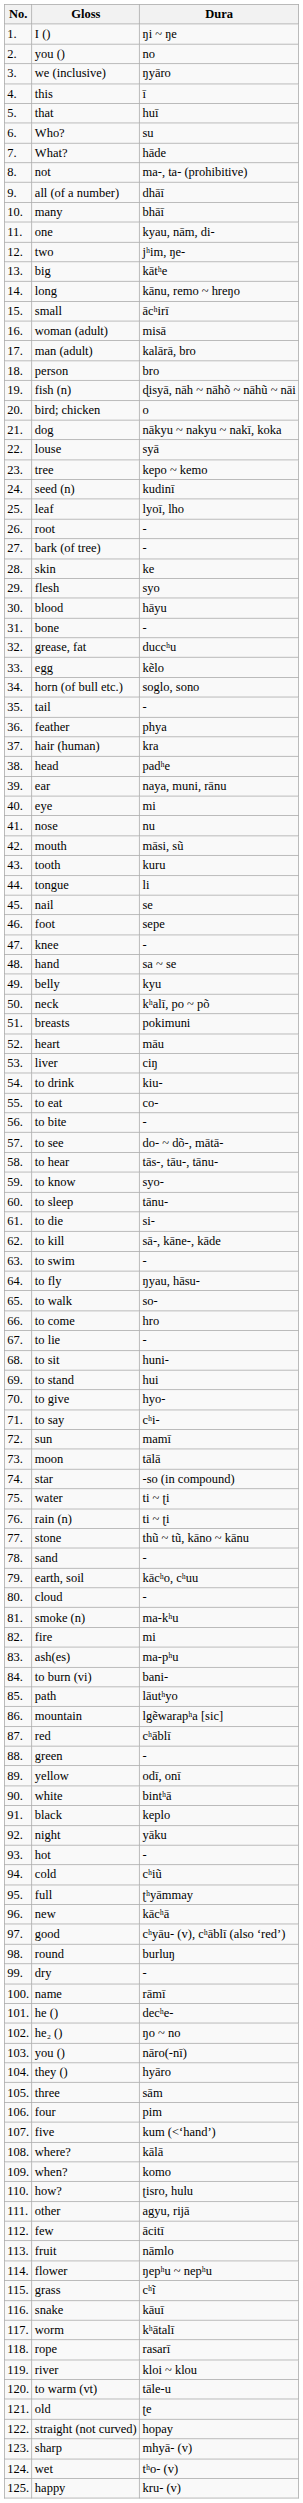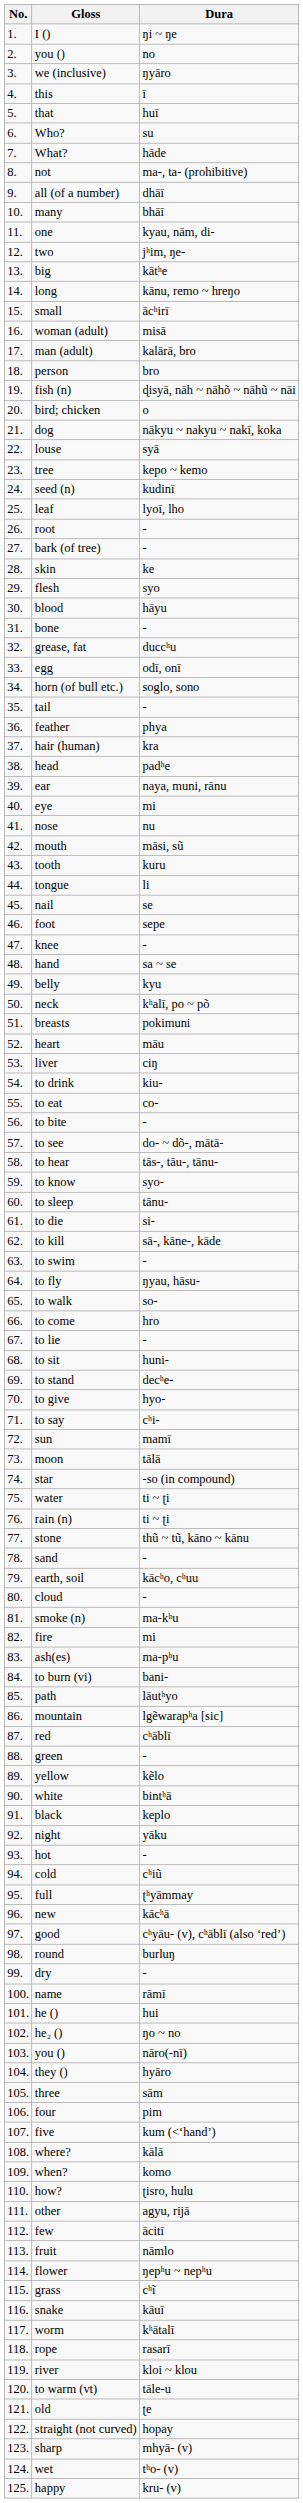 <table class="wikitable sortable">
 <tr>
 <th>No.</th>
 <th>Gloss</th>
 <th>Dura</th>
 </tr>
 <tr>
 <td>1.</td>
 <td>I ()</td>
 <td>ŋi ~ ŋe</td>
 </tr>
 <tr>
 <td>2.</td>
 <td>you ()</td>
 <td>no</td>
 </tr>
 <tr>
 <td>3.</td>
 <td>we (inclusive)</td>
 <td>ŋyāro</td>
 </tr>
 <tr>
 <td>4.</td>
 <td>this</td>
 <td>ī</td>
 </tr>
 <tr>
 <td>5.</td>
 <td>that</td>
 <td>huī</td>
 </tr>
 <tr>
 <td>6.</td>
 <td>Who?</td>
 <td>su</td>
 </tr>
 <tr>
 <td>7.</td>
 <td>What?</td>
 <td>hāde</td>
 </tr>
 <tr>
 <td>8.</td>
 <td>not</td>
 <td>ma-, ta- (prohibitive)</td>
 </tr>
 <tr>
 <td>9.</td>
 <td>all (of a number)</td>
 <td>dhāī</td>
 </tr>
 <tr>
 <td>10.</td>
 <td>many</td>
 <td>bhāī</td>
 </tr>
 <tr>
 <td>11.</td>
 <td>one</td>
 <td>kyau, nām, di-</td>
 </tr>
 <tr>
 <td>12.</td>
 <td>two</td>
 <td>jʰim, ŋe-</td>
 </tr>
 <tr>
 <td>13.</td>
 <td>big</td>
 <td>kātʰe</td>
 </tr>
 <tr>
 <td>14.</td>
 <td>long</td>
 <td>kānu, remo ~ hreŋo</td>
 </tr>
 <tr>
 <td>15.</td>
 <td>small</td>
 <td>ācʰirī</td>
 </tr>
 <tr>
 <td>16.</td>
 <td>woman (adult)</td>
 <td>misā</td>
 </tr>
 <tr>
 <td>17.</td>
 <td>man (adult)</td>
 <td>kalārā, bro</td>
 </tr>
 <tr>
 <td>18.</td>
 <td>person</td>
 <td>bro</td>
 </tr>
 <tr>
 <td>19.</td>
 <td>fish (n)</td>
 <td>ɖisyā, nāh ~ nāhõ ~ nāhũ ~ nāi</td>
 </tr>
 <tr>
 <td>20.</td>
 <td>bird; chicken</td>
 <td>o</td>
 </tr>
 <tr>
 <td>21.</td>
 <td>dog</td>
 <td>nākyu ~ nakyu ~ nakī, koka</td>
 </tr>
 <tr>
 <td>22.</td>
 <td>louse</td>
 <td>syā</td>
 </tr>
 <tr>
 <td>23.</td>
 <td>tree</td>
 <td>kepo ~ kemo</td>
 </tr>
 <tr>
 <td>24.</td>
 <td>seed (n)</td>
 <td>kudinī</td>
 </tr>
 <tr>
 <td>25.</td>
 <td>leaf</td>
 <td>lyoī, lho</td>
 </tr>
 <tr>
 <td>26.</td>
 <td>root</td>
 <td>-</td>
 </tr>
 <tr>
 <td>27.</td>
 <td>bark (of tree)</td>
 <td>-</td>
 </tr>
 <tr>
 <td>28.</td>
 <td>skin</td>
 <td>ke</td>
 </tr>
 <tr>
 <td>29.</td>
 <td>flesh</td>
 <td>syo</td>
 </tr>
 <tr>
 <td>30.</td>
 <td>blood</td>
 <td>hāyu</td>
 </tr>
 <tr>
 <td>31.</td>
 <td>bone</td>
 <td>-</td>
 </tr>
 <tr>
 <td>32.</td>
 <td>grease, fat</td>
 <td>duccʰu</td>
 </tr>
 <tr>
 <td>33.</td>
 <td>egg</td>
-<td>kẽlo</td>
+<td>odī, onī</td>
 </tr>
 <tr>
 <td>34.</td>
 <td>horn (of bull etc.)</td>
 <td>soglo, sono</td>
 </tr>
 <tr>
 <td>35.</td>
 <td>tail</td>
 <td>-</td>
 </tr>
 <tr>
 <td>36.</td>
 <td>feather</td>
 <td>phya</td>
 </tr>
 <tr>
 <td>37.</td>
 <td>hair (human)</td>
 <td>kra</td>
 </tr>
 <tr>
 <td>38.</td>
 <td>head</td>
 <td>padʰe</td>
 </tr>
 <tr>
 <td>39.</td>
 <td>ear</td>
 <td>naya, muni, rānu</td>
 </tr>
 <tr>
 <td>40.</td>
 <td>eye</td>
 <td>mi</td>
 </tr>
 <tr>
 <td>41.</td>
 <td>nose</td>
 <td>nu</td>
 </tr>
 <tr>
 <td>42.</td>
 <td>mouth</td>
 <td>māsi, sũ</td>
 </tr>
 <tr>
 <td>43.</td>
 <td>tooth</td>
 <td>kuru</td>
 </tr>
 <tr>
 <td>44.</td>
 <td>tongue</td>
 <td>li</td>
 </tr>
 <tr>
 <td>45.</td>
 <td>nail</td>
 <td>se</td>
 </tr>
 <tr>
 <td>46.</td>
 <td>foot</td>
 <td>sepe</td>
 </tr>
 <tr>
 <td>47.</td>
 <td>knee</td>
 <td>-</td>
 </tr>
 <tr>
 <td>48.</td>
 <td>hand</td>
 <td>sa ~ se</td>
 </tr>
 <tr>
 <td>49.</td>
 <td>belly</td>
 <td>kyu</td>
 </tr>
 <tr>
 <td>50.</td>
 <td>neck</td>
 <td>kʰalī, po ~ põ</td>
 </tr>
 <tr>
 <td>51.</td>
 <td>breasts</td>
 <td>pokimuni</td>
 </tr>
 <tr>
 <td>52.</td>
 <td>heart</td>
 <td>māu</td>
 </tr>
 <tr>
 <td>53.</td>
 <td>liver</td>
 <td>ciŋ</td>
 </tr>
 <tr>
 <td>54.</td>
 <td>to drink</td>
 <td>kiu-</td>
 </tr>
 <tr>
 <td>55.</td>
 <td>to eat</td>
 <td>co-</td>
 </tr>
 <tr>
 <td>56.</td>
 <td>to bite</td>
 <td>-</td>
 </tr>
 <tr>
 <td>57.</td>
 <td>to see</td>
 <td>do- ~ dõ-, mātā-</td>
 </tr>
 <tr>
 <td>58.</td>
 <td>to hear</td>
 <td>tās-, tāu-, tānu-</td>
 </tr>
 <tr>
 <td>59.</td>
 <td>to know</td>
 <td>syo-</td>
 </tr>
 <tr>
 <td>60.</td>
 <td>to sleep</td>
 <td>tānu-</td>
 </tr>
 <tr>
 <td>61.</td>
 <td>to die</td>
 <td>si-</td>
 </tr>
 <tr>
 <td>62.</td>
 <td>to kill</td>
 <td>sā-, kāne-, kāde</td>
 </tr>
 <tr>
 <td>63.</td>
 <td>to swim</td>
 <td>-</td>
 </tr>
 <tr>
 <td>64.</td>
 <td>to fly</td>
 <td>ŋyau, hāsu-</td>
 </tr>
 <tr>
 <td>65.</td>
 <td>to walk</td>
 <td>so-</td>
 </tr>
 <tr>
 <td>66.</td>
 <td>to come</td>
 <td>hro</td>
 </tr>
 <tr>
 <td>67.</td>
 <td>to lie</td>
 <td>-</td>
 </tr>
 <tr>
 <td>68.</td>
 <td>to sit</td>
 <td>huni-</td>
 </tr>
 <tr>
 <td>69.</td>
 <td>to stand</td>
-<td>hui</td>
+<td>decʰe-</td>
 </tr>
 <tr>
 <td>70.</td>
 <td>to give</td>
 <td>hyo-</td>
 </tr>
 <tr>
 <td>71.</td>
 <td>to say</td>
 <td>cʰi-</td>
 </tr>
 <tr>
 <td>72.</td>
 <td>sun</td>
 <td>mamī</td>
 </tr>
 <tr>
 <td>73.</td>
 <td>moon</td>
 <td>tālā</td>
 </tr>
 <tr>
 <td>74.</td>
 <td>star</td>
 <td>-so (in compound)</td>
 </tr>
 <tr>
 <td>75.</td>
 <td>water</td>
 <td>ti ~ ʈi</td>
 </tr>
 <tr>
 <td>76.</td>
 <td>rain (n)</td>
 <td>ti ~ ʈi</td>
 </tr>
 <tr>
 <td>77.</td>
 <td>stone</td>
 <td>thũ ~ tũ, kāno ~ kānu</td>
 </tr>
 <tr>
 <td>78.</td>
 <td>sand</td>
 <td>-</td>
 </tr>
 <tr>
 <td>79.</td>
 <td>earth, soil</td>
 <td>kācʰo, cʰuu</td>
 </tr>
 <tr>
 <td>80.</td>
 <td>cloud</td>
 <td>-</td>
 </tr>
 <tr>
 <td>81.</td>
 <td>smoke (n)</td>
 <td>ma-kʰu</td>
 </tr>
 <tr>
 <td>82.</td>
 <td>fire</td>
 <td>mi</td>
 </tr>
 <tr>
 <td>83.</td>
 <td>ash(es)</td>
 <td>ma-pʰu</td>
 </tr>
 <tr>
 <td>84.</td>
 <td>to burn (vi)</td>
 <td>bani-</td>
 </tr>
 <tr>
 <td>85.</td>
 <td>path</td>
 <td>lāutʰyo</td>
 </tr>
 <tr>
 <td>86.</td>
 <td>mountain</td>
 <td>lgẽwarapʰa [sic]</td>
 </tr>
 <tr>
 <td>87.</td>
 <td>red</td>
 <td>cʰāblī</td>
 </tr>
 <tr>
 <td>88.</td>
 <td>green</td>
 <td>-</td>
 </tr>
 <tr>
 <td>89.</td>
 <td>yellow</td>
-<td>odī, onī</td>
+<td>kẽlo</td>
 </tr>
 <tr>
 <td>90.</td>
 <td>white</td>
 <td>bintʰā</td>
 </tr>
 <tr>
 <td>91.</td>
 <td>black</td>
 <td>keplo</td>
 </tr>
 <tr>
 <td>92.</td>
 <td>night</td>
 <td>yāku</td>
 </tr>
 <tr>
 <td>93.</td>
 <td>hot</td>
 <td>-</td>
 </tr>
 <tr>
 <td>94.</td>
 <td>cold</td>
 <td>cʰiũ</td>
 </tr>
 <tr>
 <td>95.</td>
 <td>full</td>
 <td>ʈʰyāmmay</td>
 </tr>
 <tr>
 <td>96.</td>
 <td>new</td>
 <td>kācʰā</td>
 </tr>
 <tr>
 <td>97.</td>
 <td>good</td>
 <td>cʰyāu- (v), cʰāblī (also ‘red’)</td>
 </tr>
 <tr>
 <td>98.</td>
 <td>round</td>
 <td>burluŋ</td>
 </tr>
 <tr>
 <td>99.</td>
 <td>dry</td>
 <td>-</td>
 </tr>
 <tr>
 <td>100.</td>
 <td>name</td>
 <td>rāmī</td>
 </tr>
 <tr>
 <td>101.</td>
 <td>he ()</td>
-<td>decʰe-</td>
+<td>hui</td>
 </tr>
 <tr>
 <td>102.</td>
 <td>he₂ ()</td>
 <td>ŋo ~ no</td>
 </tr>
 <tr>
 <td>103.</td>
 <td>you ()</td>
 <td>nāro(-nī)</td>
 </tr>
 <tr>
 <td>104.</td>
 <td>they ()</td>
 <td>hyāro</td>
 </tr>
 <tr>
 <td>105.</td>
 <td>three</td>
 <td>sām</td>
 </tr>
 <tr>
 <td>106.</td>
 <td>four</td>
 <td>pim</td>
 </tr>
 <tr>
 <td>107.</td>
 <td>five</td>
 <td>kum (<‘hand’)</td>
 </tr>
 <tr>
 <td>108.</td>
 <td>where?</td>
 <td>kālā</td>
 </tr>
 <tr>
 <td>109.</td>
 <td>when?</td>
 <td>komo</td>
 </tr>
 <tr>
 <td>110.</td>
 <td>how?</td>
 <td>ʈisro, hulu</td>
 </tr>
 <tr>
 <td>111.</td>
 <td>other</td>
 <td>agyu, rijā</td>
 </tr>
 <tr>
 <td>112.</td>
 <td>few</td>
 <td>ācitī</td>
 </tr>
 <tr>
 <td>113.</td>
 <td>fruit</td>
 <td>nāmlo</td>
 </tr>
 <tr>
 <td>114.</td>
 <td>flower</td>
 <td>ŋepʰu ~ nepʰu</td>
 </tr>
 <tr>
 <td>115.</td>
 <td>grass</td>
 <td>cʰĩ</td>
 </tr>
 <tr>
 <td>116.</td>
 <td>snake</td>
 <td>kāuī</td>
 </tr>
 <tr>
 <td>117.</td>
 <td>worm</td>
 <td>kʰātalī</td>
 </tr>
 <tr>
 <td>118.</td>
 <td>rope</td>
 <td>rasarī</td>
 </tr>
 <tr>
 <td>119.</td>
 <td>river</td>
 <td>kloi ~ klou</td>
 </tr>
 <tr>
 <td>120.</td>
 <td>to warm (vt)</td>
 <td>tāle-u</td>
 </tr>
 <tr>
 <td>121.</td>
 <td>old</td>
 <td>ʈe</td>
 </tr>
 <tr>
 <td>122.</td>
 <td>straight (not curved)</td>
 <td>hopay</td>
 </tr>
 <tr>
 <td>123.</td>
 <td>sharp</td>
 <td>mhyā- (v)</td>
 </tr>
 <tr>
 <td>124.</td>
 <td>wet</td>
 <td>tʰo- (v)</td>
 </tr>
 <tr>
 <td>125.</td>
 <td>happy</td>
 <td>kru- (v)</td>
 </tr>
 </table>
